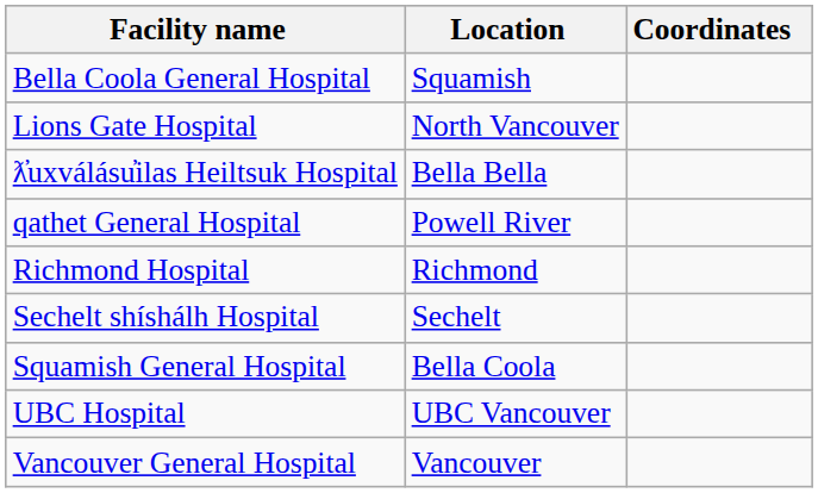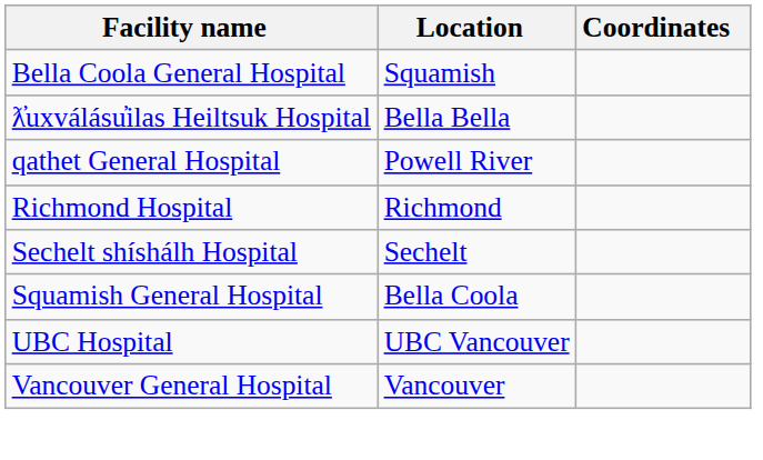 <table class="wikitable sortable">
 <tr>
 <th>Facility name  </th>
 <th>Location  </th>
 <th class="unsortable">Coordinates  </th>
 </tr>
 <tr>
 <td><a href='#'>Bella Coola General Hospital</a></td>
 <td><a href='#'>Squamish</a></td>
-<td></td>
-</tr>
-<tr>
-<td><a href='#'>Lions Gate Hospital</a></td>
-<td><a href='#'>North Vancouver</a></td>
 <td></td>
 </tr>
 <tr>
 <td><a href='#'>ƛ̓uxválásu̓ilas Heiltsuk Hospital</a></td>
 <td><a href='#'>Bella Bella</a></td>
 <td></td>
 </tr>
 <tr>
 <td><a href='#'>qathet General Hospital</a> </td>
 <td><a href='#'>Powell River</a></td>
 <td></td>
 </tr>
 <tr>
 <td><a href='#'>Richmond Hospital</a></td>
 <td><a href='#'>Richmond</a></td>
 <td></td>
 </tr>
 <tr>
 <td><a href='#'>Sechelt  shíshálh Hospital</a></td>
 <td><a href='#'>Sechelt</a></td>
 <td></td>
 </tr>
 <tr>
 <td><a href='#'>Squamish General Hospital</a></td>
 <td><a href='#'>Bella Coola</a></td>
 <td></td>
 </tr>
 <tr>
 <td><a href='#'>UBC Hospital</a></td>
 <td><a href='#'>UBC Vancouver</a></td>
 <td></td>
 </tr>
 <tr>
 <td><a href='#'>Vancouver General Hospital</a></td>
 <td><a href='#'>Vancouver</a></td>
 <td></td>
 </tr>
 </table>
